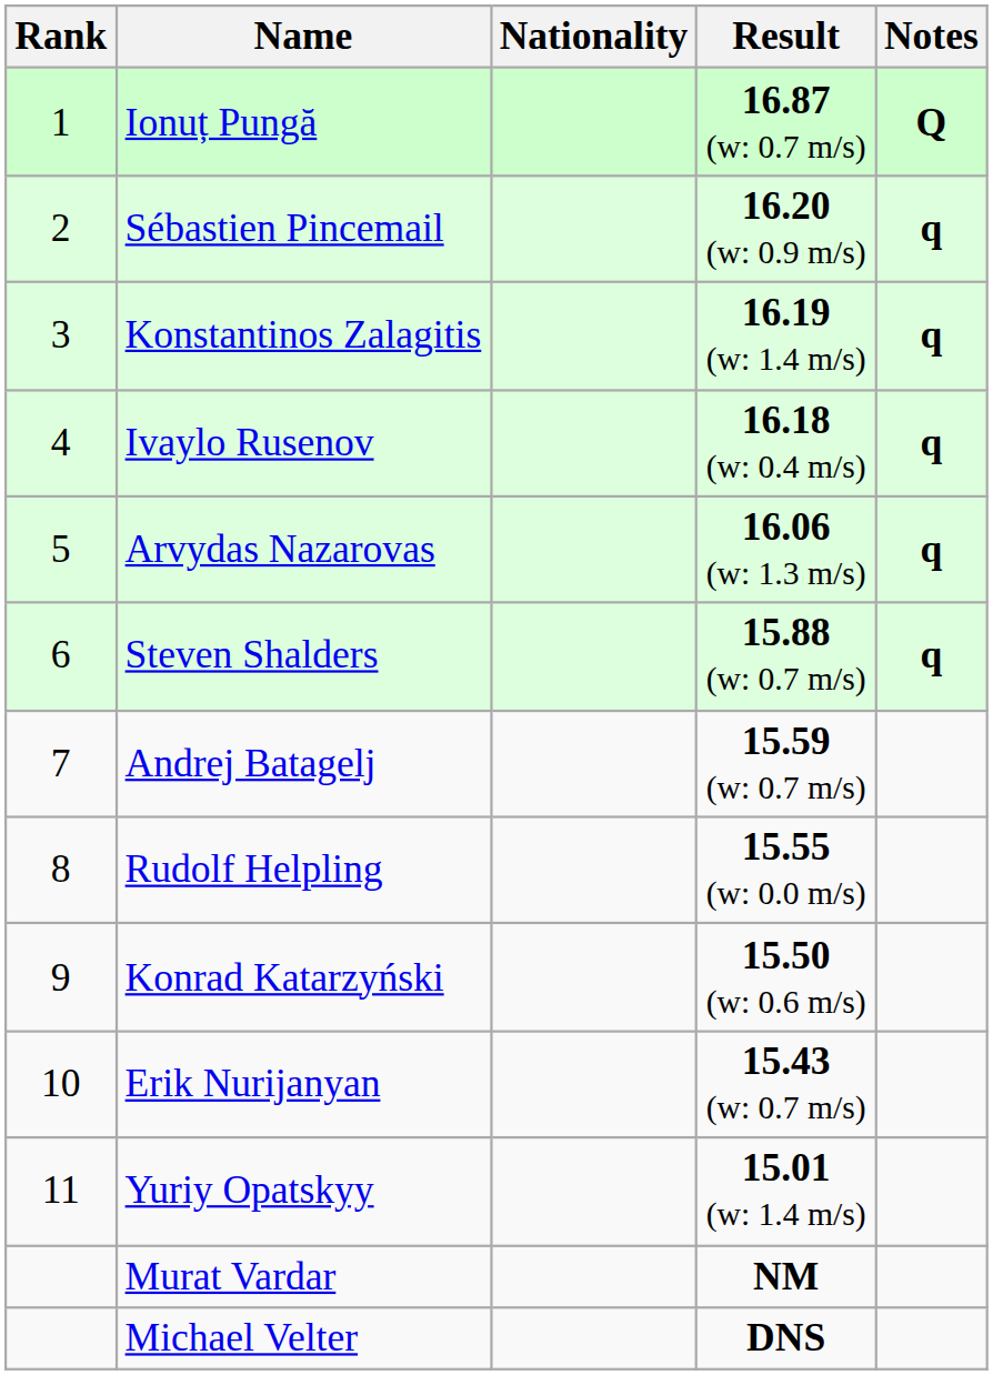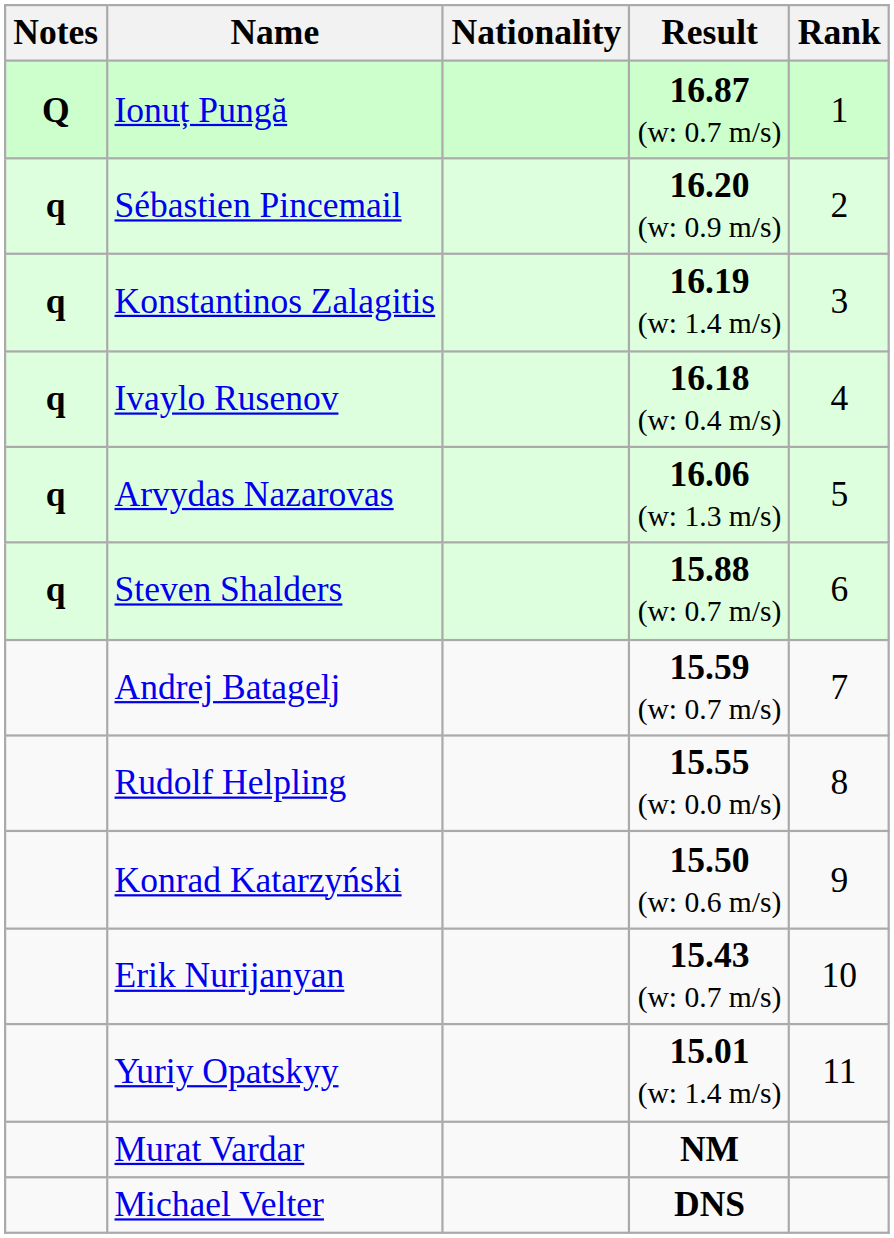 <table class="wikitable sortable" style="text-align:center">
 <tr>
-<th>Rank</th>
+<th>Notes</th>
 <th>Name</th>
 <th>Nationality</th>
 <th>Result</th>
-<th>Notes</th>
+<th>Rank</th>
 </tr>
 <tr bgcolor=ccffcc>
-<td>1</td>
+<td><strong>Q</strong></td>
 <td align=left><a href='#'>Ionuț Pungă</a></td>
 <td align=left></td>
 <td><strong>16.87</strong><br><small>(w: 0.7 m/s)</small></td>
-<td><strong>Q</strong></td>
+<td>1</td>
 </tr>
 <tr bgcolor=ddffdd>
-<td>2</td>
+<td><strong>q</strong></td>
 <td align=left><a href='#'>Sébastien Pincemail</a></td>
 <td align=left></td>
 <td><strong>16.20</strong><br><small>(w: 0.9 m/s)</small></td>
-<td><strong>q</strong></td>
+<td>2</td>
 </tr>
 <tr bgcolor=ddffdd>
-<td>3</td>
+<td><strong>q</strong></td>
 <td align=left><a href='#'>Konstantinos Zalagitis</a></td>
 <td align=left></td>
 <td><strong>16.19</strong><br><small>(w: 1.4 m/s)</small></td>
-<td><strong>q</strong></td>
+<td>3</td>
 </tr>
 <tr bgcolor=ddffdd>
-<td>4</td>
+<td><strong>q</strong></td>
 <td align=left><a href='#'>Ivaylo Rusenov</a></td>
 <td align=left></td>
 <td><strong>16.18</strong><br><small>(w: 0.4 m/s)</small></td>
-<td><strong>q</strong></td>
+<td>4</td>
 </tr>
 <tr bgcolor=ddffdd>
-<td>5</td>
+<td><strong>q</strong></td>
 <td align=left><a href='#'>Arvydas Nazarovas</a></td>
 <td align=left></td>
 <td><strong>16.06</strong><br><small>(w: 1.3 m/s)</small></td>
-<td><strong>q</strong></td>
+<td>5</td>
 </tr>
 <tr bgcolor=ddffdd>
-<td>6</td>
+<td><strong>q</strong></td>
 <td align=left><a href='#'>Steven Shalders</a></td>
 <td align=left></td>
 <td><strong>15.88</strong><br><small>(w: 0.7 m/s)</small></td>
-<td><strong>q</strong></td>
+<td>6</td>
 </tr>
 <tr>
-<td>7</td>
+<td></td>
 <td align=left><a href='#'>Andrej Batagelj</a></td>
 <td align=left></td>
 <td><strong>15.59</strong><br><small>(w: 0.7 m/s)</small></td>
-<td></td>
+<td>7</td>
 </tr>
 <tr>
-<td>8</td>
+<td></td>
 <td align=left><a href='#'>Rudolf Helpling</a></td>
 <td align=left></td>
 <td><strong>15.55</strong><br><small>(w: 0.0 m/s)</small></td>
-<td></td>
+<td>8</td>
 </tr>
 <tr>
-<td>9</td>
+<td></td>
 <td align=left><a href='#'>Konrad Katarzyński</a></td>
 <td align=left></td>
 <td><strong>15.50</strong><br><small>(w: 0.6 m/s)</small></td>
-<td></td>
+<td>9</td>
 </tr>
 <tr>
-<td>10</td>
+<td></td>
 <td align=left><a href='#'>Erik Nurijanyan</a></td>
 <td align=left></td>
 <td><strong>15.43</strong><br><small>(w: 0.7 m/s)</small></td>
-<td></td>
+<td>10</td>
 </tr>
 <tr>
-<td>11</td>
+<td></td>
 <td align=left><a href='#'>Yuriy Opatskyy</a></td>
 <td align=left></td>
 <td><strong>15.01</strong><br><small>(w: 1.4 m/s)</small></td>
-<td></td>
+<td>11</td>
 </tr>
 <tr>
 <td></td>
 <td align=left><a href='#'>Murat Vardar</a></td>
 <td align=left></td>
 <td><strong>NM</strong></td>
 <td></td>
 </tr>
 <tr>
 <td></td>
 <td align=left><a href='#'>Michael Velter</a></td>
 <td align=left></td>
 <td><strong>DNS</strong></td>
 <td></td>
 </tr>
 </table>
